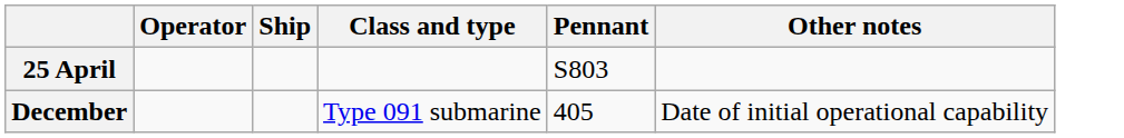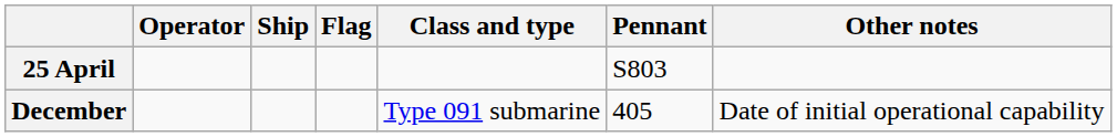 <table class="wikitable">
 <tr>
 <th></th>
 <th>Operator</th>
 <th>Ship</th>
+<th>Flag</th>
 <th>Class and type</th>
 <th>Pennant</th>
 <th>Other notes</th>
 </tr>
 <tr ---->
 <th>25 April</th>
 <td></td>
 <td><strong></strong></td>
 <td></td>
+<td></td>
 <td>S803</td>
 <td></td>
 </tr>
 <tr ---->
 <th>December</th>
 <td></td>
 <td><strong></strong></td>
+<td></td>
 <td><a href='#'>Type 091</a> submarine</td>
 <td>405</td>
 <td>Date of initial operational capability</td>
 </tr>
 </table>
